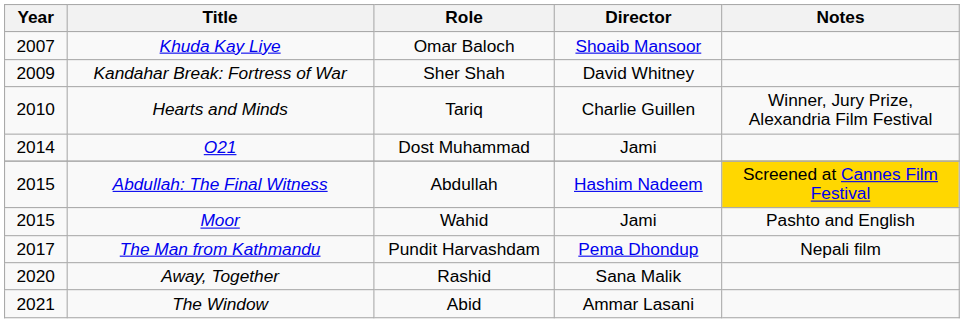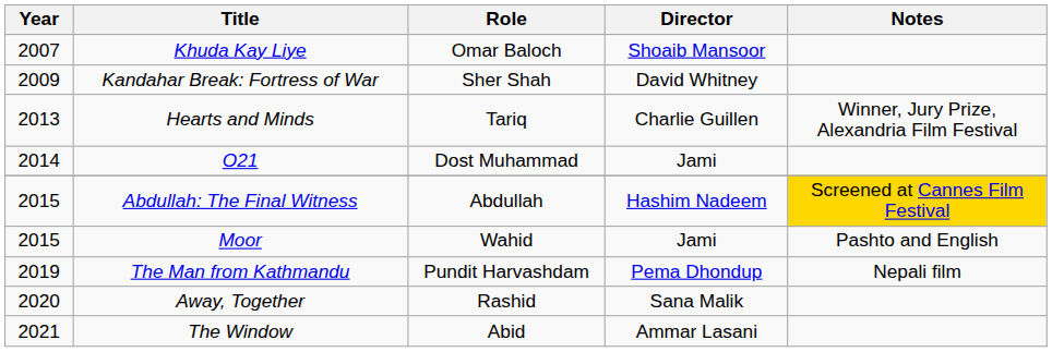 <table class="wikitable" style="width:70%; text-align: center">
 <tr>
 <th width=  3.6%>Year</th>
 <th width=   22%>Title</th>
 <th width=   13%>Role</th>
 <th width=   12%>Director</th>
 <th width=   17%>Notes</th>
 </tr>
 <tr>
 <td>2007</td>
 <td><em><a href='#'>Khuda Kay Liye</a></em></td>
 <td>Omar Baloch</td>
 <td><a href='#'>Shoaib Mansoor</a></td>
 <td></td>
 </tr>
 <tr>
 <td>2009</td>
 <td><em>Kandahar Break: Fortress of War</em></td>
 <td>Sher Shah</td>
 <td>David Whitney</td>
 <td></td>
 </tr>
 <tr>
-<td>2010</td>
+<td>2013</td>
 <td><em>Hearts and Minds</em></td>
 <td>Tariq</td>
 <td>Charlie Guillen</td>
 <td>Winner, Jury Prize, Alexandria Film Festival</td>
 </tr>
 <tr>
 <td>2014</td>
 <td><em><a href='#'>O21</a></em></td>
 <td>Dost Muhammad</td>
 <td>Jami</td>
 <td></td>
 </tr>
 <tr>
 </tr>
 <tr>
 <td>2015</td>
 <td><em><a href='#'>Abdullah: The Final Witness</a></em></td>
 <td>Abdullah</td>
 <td><a href='#'>Hashim Nadeem</a></td>
 <td style="background: gold;">Screened at <a href='#'>Cannes Film Festival</a></td>
 </tr>
 <tr>
 <td>2015</td>
 <td><em><a href='#'>Moor</a></em></td>
 <td>Wahid</td>
 <td>Jami</td>
 <td>Pashto and English</td>
 </tr>
 <tr>
-<td>2017</td>
+<td>2019</td>
 <td><em><a href='#'>The Man from Kathmandu</a></em></td>
 <td>Pundit Harvashdam</td>
 <td><a href='#'>Pema Dhondup</a></td>
 <td>Nepali film</td>
 </tr>
 <tr>
 <td>2020</td>
 <td><em>Away, Together</em></td>
 <td>Rashid</td>
 <td>Sana Malik</td>
 <td></td>
 </tr>
 <tr>
 <td>2021</td>
 <td><em>The Window</em></td>
 <td>Abid</td>
 <td>Ammar Lasani</td>
 <td></td>
 </tr>
 </table>
